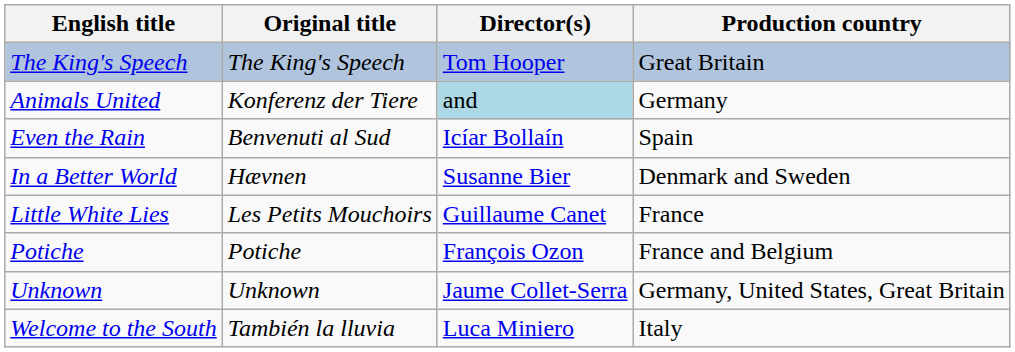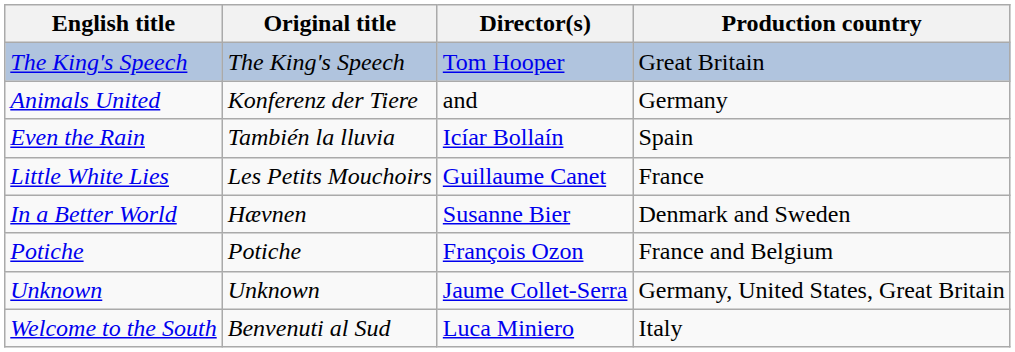 <table class="wikitable">
 <tr>
 <th>English title</th>
 <th>Original title</th>
 <th>Director(s)</th>
 <th>Production country</th>
 </tr>
 <tr style="background:#B0C4DE;">
 <td><em><a href='#'>The King's Speech</a></em></td>
 <td><em>The King's Speech</em></td>
 <td><a href='#'>Tom Hooper</a></td>
 <td>Great Britain</td>
 </tr>
 <tr>
 <td><em><a href='#'>Animals United</a></em></td>
 <td><em>Konferenz der Tiere</em></td>
-<td style="background: lightblue;"> and </td>
+<td> and </td>
 <td>Germany</td>
 </tr>
 <tr>
 <td><em><a href='#'>Even the Rain</a></em></td>
-<td><em>Benvenuti al Sud</em></td>
+<td><em>También la lluvia</em></td>
 <td><a href='#'>Icíar Bollaín</a></td>
 <td>Spain</td>
+</tr>
+<tr>
+<td><em><a href='#'>Little White Lies</a></em></td>
+<td><em>Les Petits Mouchoirs</em></td>
+<td><a href='#'>Guillaume Canet</a></td>
+<td>France</td>
 </tr>
 <tr>
 <td><em><a href='#'>In a Better World</a></em></td>
 <td><em>Hævnen</em></td>
 <td><a href='#'>Susanne Bier</a></td>
 <td>Denmark and Sweden</td>
-</tr>
-<tr>
-<td><em><a href='#'>Little White Lies</a></em></td>
-<td><em>Les Petits Mouchoirs</em></td>
-<td><a href='#'>Guillaume Canet</a></td>
-<td>France</td>
 </tr>
 <tr>
 <td><em><a href='#'>Potiche</a></em></td>
 <td><em>Potiche</em></td>
 <td><a href='#'>François Ozon</a></td>
 <td>France and Belgium</td>
 </tr>
 <tr>
 <td><em><a href='#'>Unknown</a></em></td>
 <td><em>Unknown</em></td>
 <td><a href='#'>Jaume Collet-Serra</a></td>
 <td>Germany, United States, Great Britain</td>
 </tr>
 <tr>
 <td><em><a href='#'>Welcome to the South</a></em></td>
-<td><em>También la lluvia</em></td>
+<td><em>Benvenuti al Sud</em></td>
 <td><a href='#'>Luca Miniero</a></td>
 <td>Italy</td>
 </tr>
 </table>
